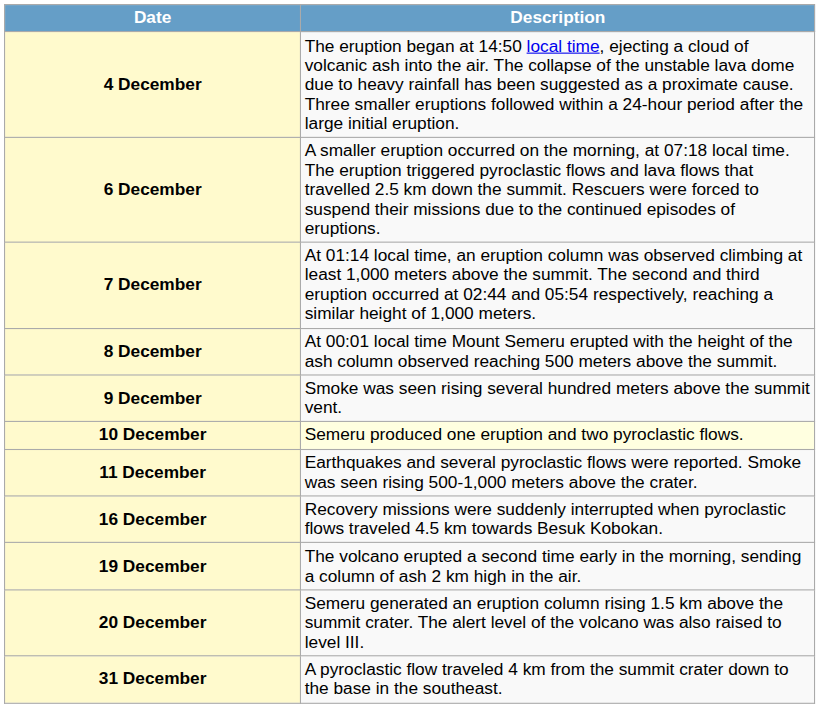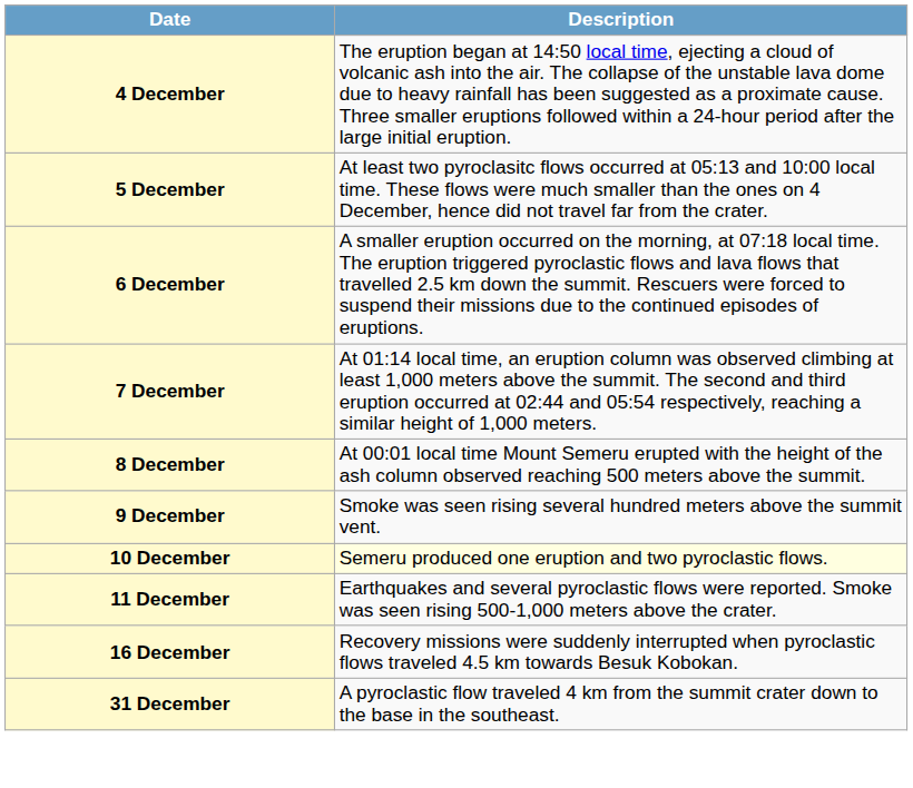 <table class="wikitable sortable" width=85% align=center>
 <tr style="color:white;">
 <th style="background:#659ec7;" align=center width=5%><strong>Date</strong></th>
 <th style="background:#659ec7;" align=center width=10%><strong>Description</strong></th>
 </tr>
 <tr>
 <th style="background:lemonchiffon;">4 December</th>
 <td>The eruption began at 14:50 <a href='#'>local time</a>, ejecting a cloud of volcanic ash  into the air. The collapse of the unstable lava dome due to heavy rainfall has been suggested as a proximate cause. Three smaller eruptions followed within a 24-hour period after the large initial eruption.</td>
+</tr>
+<tr>
+<th style="background:lemonchiffon;">5 December</th>
+<td>At least two pyroclasitc flows occurred at 05:13 and 10:00 local time. These flows were much smaller than the ones on 4 December, hence did not travel far from the crater.</td>
 </tr>
 <tr>
 <th style="background:lemonchiffon;">6 December</th>
 <td>A smaller eruption occurred on the morning, at 07:18 local time. The eruption triggered pyroclastic flows and lava flows that travelled 2.5 km down the summit. Rescuers were forced to suspend their missions due to the continued episodes of eruptions.</td>
 </tr>
 <tr>
 <th style="background:lemonchiffon;">7 December</th>
 <td>At 01:14 local time, an eruption column was observed climbing at least 1,000 meters above the summit. The second and third eruption occurred at 02:44 and 05:54 respectively, reaching a similar height of 1,000 meters.</td>
 </tr>
 <tr>
 <th style="background:lemonchiffon;">8 December</th>
 <td>At 00:01 local time Mount Semeru erupted with the height of the ash column observed reaching 500 meters above the summit.</td>
 </tr>
 <tr>
 <th style="background:lemonchiffon;">9 December</th>
 <td>Smoke was seen rising several hundred meters above the summit vent.</td>
 </tr>
 <tr>
 <th style="background:lemonchiffon;">10 December</th>
 <td style="background: lightyellow;">Semeru produced one eruption and two pyroclastic flows.</td>
 </tr>
 <tr>
 <th style="background:lemonchiffon;">11 December</th>
 <td>Earthquakes and several pyroclastic flows were reported. Smoke was seen rising 500-1,000 meters above the crater.</td>
 </tr>
 <tr>
 <th style="background:lemonchiffon;">16 December</th>
 <td>Recovery missions were suddenly interrupted when pyroclastic flows traveled 4.5 km towards Besuk Kobokan.</td>
 </tr>
 <tr>
-<th style="background:lemonchiffon;">19 December</th>
-<td>The volcano erupted a second time early in the morning, sending a column of ash 2 km high in the air.</td>
-</tr>
-<tr>
-<th style="background:lemonchiffon;">20 December</th>
-<td>Semeru generated an eruption column rising 1.5 km above the summit crater. The alert level of the volcano was also raised to level III.</td>
-</tr>
-<tr>
 <th style="background:lemonchiffon;">31 December</th>
 <td>A pyroclastic flow traveled 4 km from the summit crater down to the base in the southeast.</td>
 </tr>
 </table>
